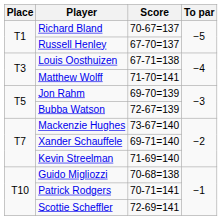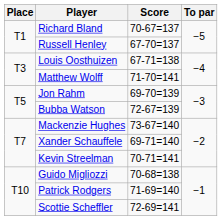 <table class="wikitable">
 <tr>
 <th>Place</th>
 <th>Player</th>
 <th>Score</th>
 <th>To par</th>
 </tr>
 <tr>
 <td rowspan=2 align=center>T1</td>
 <td> <a href='#'>Richard Bland</a></td>
 <td>70-67=137</td>
 <td rowspan=2 align=center>−5</td>
 </tr>
 <tr>
 <td> <a href='#'>Russell Henley</a></td>
 <td>67-70=137</td>
 </tr>
 <tr>
 <td rowspan=2 align=center>T3</td>
 <td> <a href='#'>Louis Oosthuizen</a></td>
 <td>67-71=138</td>
 <td rowspan=2 align=center>−4</td>
 </tr>
 <tr>
 <td> <a href='#'>Matthew Wolff</a></td>
 <td>71-70=141</td>
 </tr>
 <tr>
 <td rowspan=2 align=center>T5</td>
 <td> <a href='#'>Jon Rahm</a></td>
 <td>69-70=139</td>
 <td rowspan=2 align=center>−3</td>
 </tr>
 <tr>
 <td> <a href='#'>Bubba Watson</a></td>
 <td>72-67=139</td>
 </tr>
 <tr>
 <td rowspan=3 align=center>T7</td>
 <td> <a href='#'>Mackenzie Hughes</a></td>
 <td>73-67=140</td>
 <td rowspan=3 align=center>−2</td>
 </tr>
 <tr>
 <td> <a href='#'>Xander Schauffele</a></td>
 <td>69-71=140</td>
 </tr>
 <tr>
 <td> <a href='#'>Kevin Streelman</a></td>
-<td>71-69=140</td>
+<td>70-71=141</td>
 </tr>
 <tr>
 <td rowspan=3 align=center>T10</td>
 <td> <a href='#'>Guido Migliozzi</a></td>
 <td>70-68=138</td>
 <td rowspan=3 align=center>−1</td>
 </tr>
 <tr>
 <td> <a href='#'>Patrick Rodgers</a></td>
-<td>70-71=141</td>
+<td>71-69=140</td>
 </tr>
 <tr>
 <td> <a href='#'>Scottie Scheffler</a></td>
 <td>72-69=141</td>
 </tr>
 </table>
